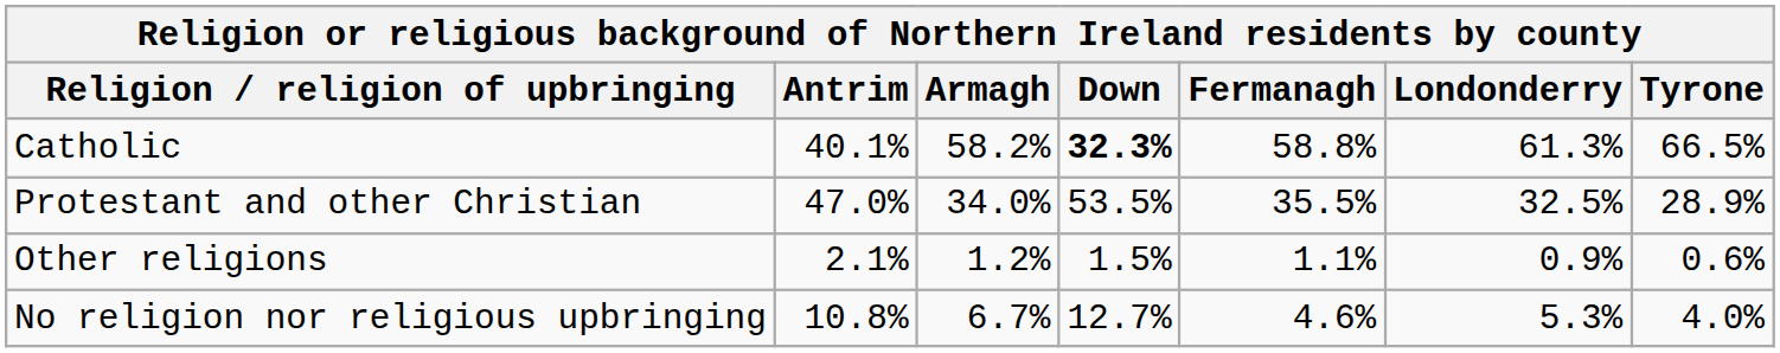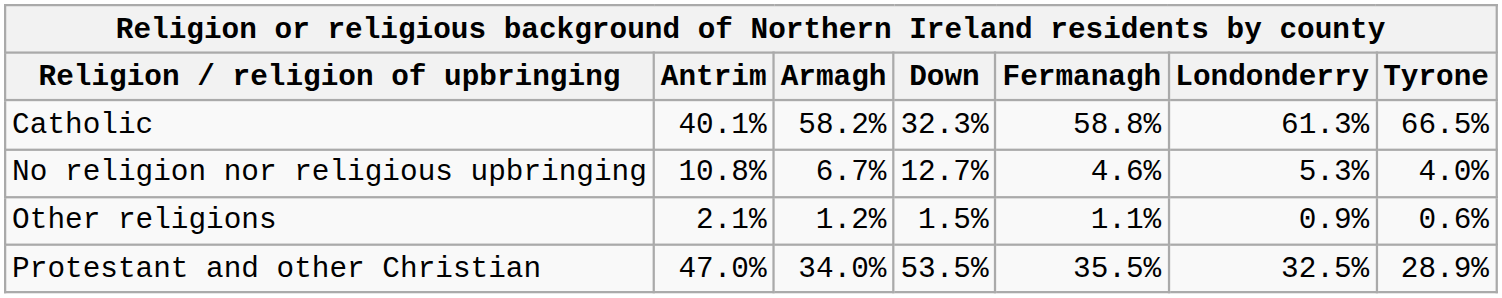 <table class="wikitable sortable" style="text-align:right">
 <tr>
 <th colspan=7>Religion or religious background of Northern Ireland residents by county</th>
 </tr>
 <tr>
 <th rowspan="2">Religion / religion of upbringing</th>
 <th rowspan="2">Antrim</th>
 <th rowspan="2">Armagh</th>
 <th rowspan="2">Down</th>
 <th rowspan="2">Fermanagh</th>
 <th rowspan="2">Londonderry</th>
 <th rowspan="2">Tyrone</th>
 </tr>
 <tr style="font-size:85%">
 </tr>
 <tr>
 <td style="text-align:left">Catholic</td>
 <td>40.1%</td>
 <td>58.2%</td>
-<td><strong>32.3%</strong></td>
+<td>32.3%</td>
 <td>58.8%</td>
 <td>61.3%</td>
 <td>66.5%</td>
 </tr>
 <tr>
-<td style="text-align:left">Protestant and other Christian</td>
-<td>47.0%</td>
-<td>34.0%</td>
-<td>53.5%</td>
-<td>35.5%</td>
-<td>32.5%</td>
-<td>28.9%</td>
+<td style="text-align:left">No religion nor religious upbringing</td>
+<td>10.8%</td>
+<td>6.7%</td>
+<td>12.7%</td>
+<td>4.6%</td>
+<td>5.3%</td>
+<td>4.0%</td>
 </tr>
 <tr>
 <td style="text-align:left">Other religions</td>
 <td>2.1%</td>
 <td>1.2%</td>
 <td>1.5%</td>
 <td>1.1%</td>
 <td>0.9%</td>
 <td>0.6%</td>
 </tr>
 <tr>
-<td style="text-align:left">No religion nor religious upbringing</td>
-<td>10.8%</td>
-<td>6.7%</td>
-<td>12.7%</td>
-<td>4.6%</td>
-<td>5.3%</td>
-<td>4.0%</td>
+<td style="text-align:left">Protestant and other Christian</td>
+<td>47.0%</td>
+<td>34.0%</td>
+<td>53.5%</td>
+<td>35.5%</td>
+<td>32.5%</td>
+<td>28.9%</td>
 </tr>
 </table>
